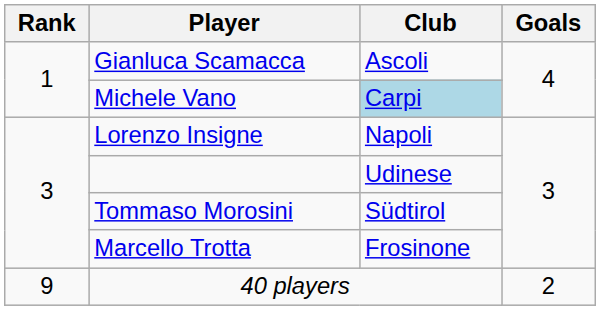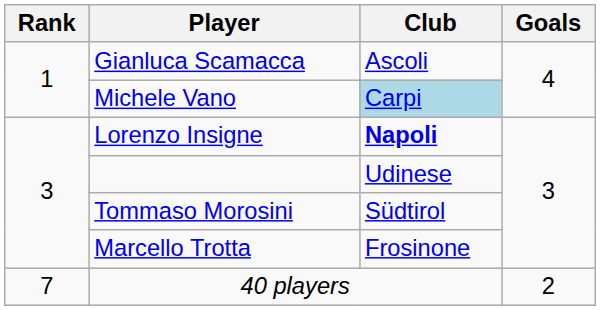 <table class="wikitable sortable" style="text-align:center" width="400px">
 <tr>
 <th>Rank</th>
 <th>Player</th>
 <th>Club</th>
 <th>Goals</th>
 </tr>
 <tr>
 <td rowspan="2">1</td>
 <td align="left"> <a href='#'>Gianluca Scamacca</a></td>
 <td align="left"><a href='#'>Ascoli</a></td>
 <td rowspan="2">4</td>
 </tr>
 <tr>
 <td align="left"> <a href='#'>Michele Vano</a></td>
 <td align="left" style="background: lightblue;"><a href='#'>Carpi</a></td>
 </tr>
 <tr>
 <td rowspan="4">3</td>
 <td align="left"> <a href='#'>Lorenzo Insigne</a></td>
-<td align="left"><a href='#'>Napoli</a></td>
+<td align="left"><strong><a href='#'>Napoli</a></strong></td>
 <td rowspan="4">3</td>
 </tr>
 <tr>
 <td align="left"></td>
 <td align="left"><a href='#'>Udinese</a></td>
 </tr>
 <tr>
 <td align="left"> <a href='#'>Tommaso Morosini</a></td>
 <td align="left"><a href='#'>Südtirol</a></td>
 </tr>
 <tr>
 <td align="left"> <a href='#'>Marcello Trotta</a></td>
 <td align="left"><a href='#'>Frosinone</a></td>
 </tr>
 <tr>
-<td>9</td>
+<td>7</td>
 <td colspan="2"><em>40 players</em></td>
 <td>2</td>
 </tr>
 </table>
